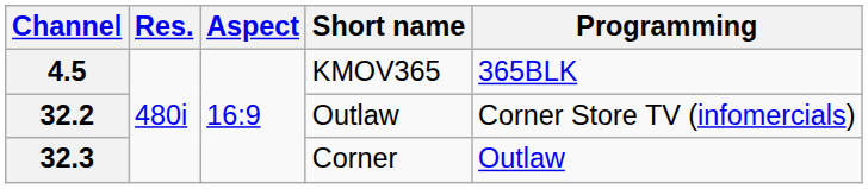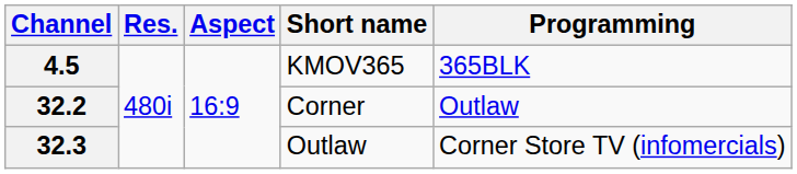 <table class="wikitable">
 <tr>
 <th scope = "col"><a href='#'>Channel</a></th>
 <th scope = "col"><a href='#'>Res.</a></th>
 <th scope = "col"><a href='#'>Aspect</a></th>
 <th scope = "col">Short name</th>
 <th scope = "col">Programming</th>
 </tr>
 <tr>
 <th scope = "row">4.5</th>
 <td rowspan=3><a href='#'>480i</a></td>
 <td rowspan=3><a href='#'>16:9</a></td>
 <td>KMOV365</td>
 <td><a href='#'>365BLK</a></td>
 </tr>
 <tr>
 <th scope = "row">32.2</th>
+<td>Corner</td>
+<td><a href='#'>Outlaw</a></td>
+</tr>
+<tr>
+<th scope = "row">32.3</th>
 <td>Outlaw</td>
 <td>Corner Store TV (<a href='#'>infomercials</a>)</td>
 </tr>
-<tr>
-<th scope = "row">32.3</th>
-<td>Corner</td>
-<td><a href='#'>Outlaw</a></td>
-</tr>
 </table>
